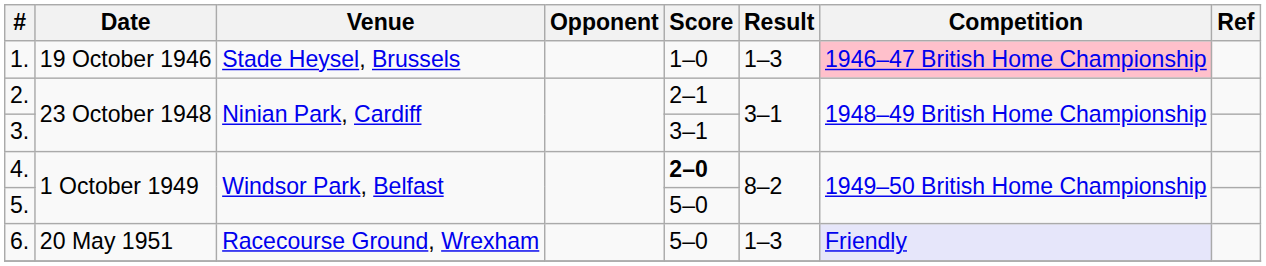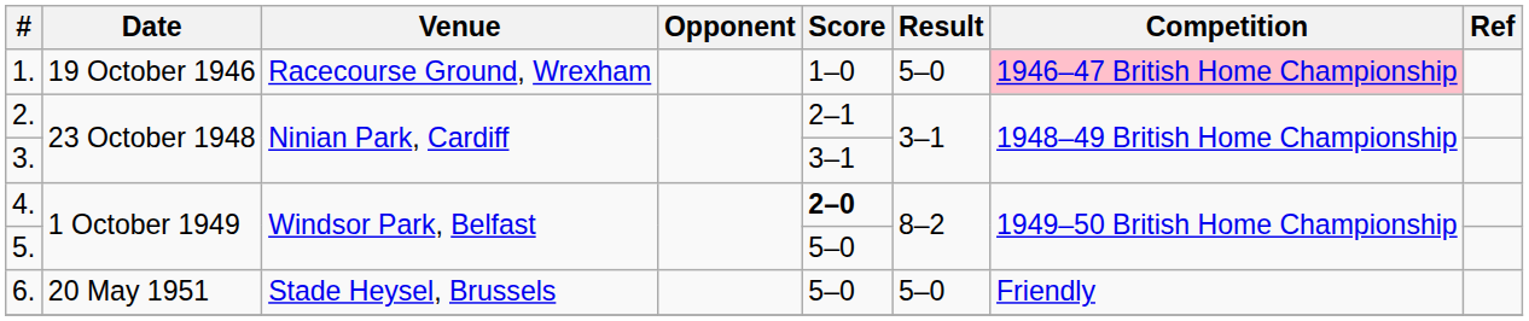 <table class="wikitable">
 <tr>
 <th>#</th>
 <th>Date</th>
 <th>Venue</th>
 <th>Opponent</th>
 <th>Score</th>
 <th>Result</th>
 <th>Competition</th>
 <th>Ref</th>
 </tr>
 <tr>
 <td>1.</td>
 <td>19 October 1946</td>
-<td><a href='#'>Stade Heysel</a>, <a href='#'>Brussels</a></td>
+<td><a href='#'>Racecourse Ground</a>, <a href='#'>Wrexham</a></td>
 <td></td>
 <td>1–0</td>
-<td>1–3</td>
+<td>5–0</td>
 <td style="background: pink;"><a href='#'>1946–47 British Home Championship</a></td>
 <td></td>
 </tr>
 <tr>
 <td>2.</td>
 <td rowspan=2>23 October 1948</td>
 <td rowspan=2><a href='#'>Ninian Park</a>, <a href='#'>Cardiff</a></td>
 <td rowspan=2></td>
 <td>2–1</td>
 <td rowspan=2>3–1</td>
 <td rowspan=2><a href='#'>1948–49 British Home Championship</a></td>
 <td></td>
 </tr>
 <tr>
 <td>3.</td>
 <td>3–1</td>
 <td></td>
 </tr>
 <tr>
 <td>4.</td>
 <td rowspan=2>1 October 1949</td>
 <td rowspan=2><a href='#'>Windsor Park</a>, <a href='#'>Belfast</a></td>
 <td rowspan=2></td>
 <td><strong>2–0</strong></td>
 <td rowspan=2>8–2</td>
 <td rowspan=2><a href='#'>1949–50 British Home Championship</a></td>
 <td></td>
 </tr>
 <tr>
 <td>5.</td>
 <td>5–0</td>
 <td></td>
 </tr>
 <tr>
 <td>6.</td>
 <td>20 May 1951</td>
-<td><a href='#'>Racecourse Ground</a>, <a href='#'>Wrexham</a></td>
+<td><a href='#'>Stade Heysel</a>, <a href='#'>Brussels</a></td>
 <td></td>
 <td>5–0</td>
-<td>1–3</td>
-<td style="background: lavender;"><a href='#'>Friendly</a></td>
+<td>5–0</td>
+<td><a href='#'>Friendly</a></td>
 <td></td>
 </tr>
 <tr>
 </tr>
 </table>
